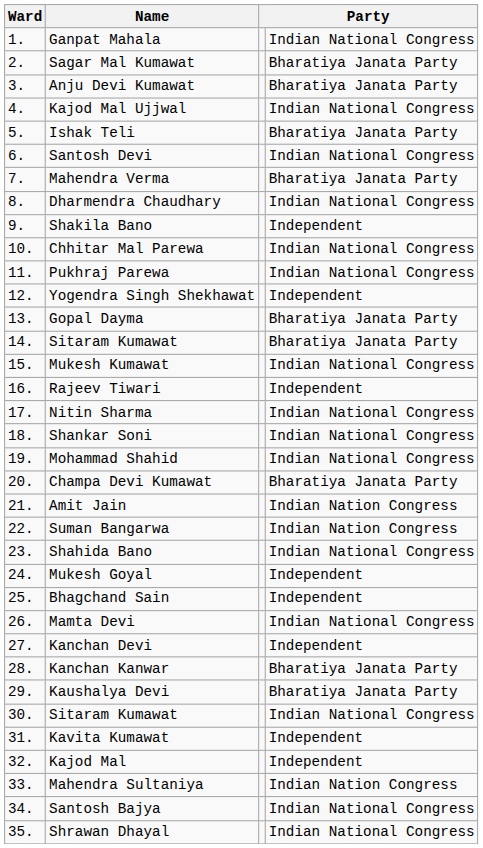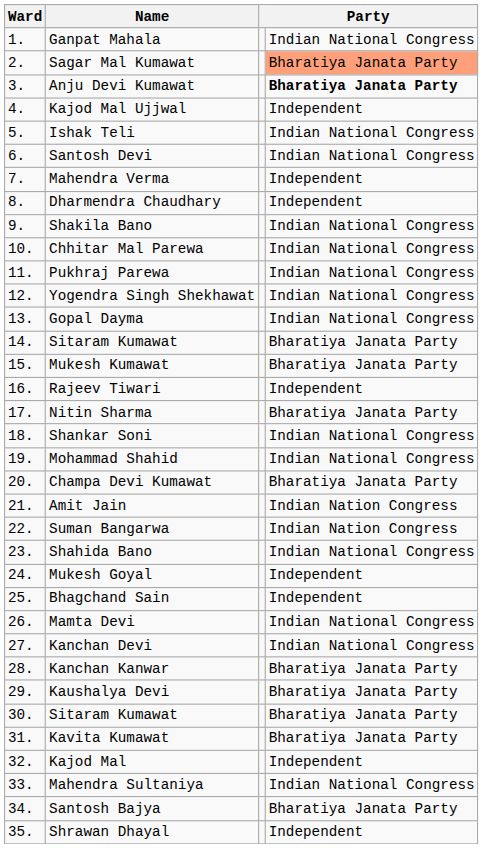 <table class="wikitable sortable">
 <tr>
 <th>Ward</th>
 <th>Name</th>
 <th colspan="2">Party</th>
 </tr>
 <tr>
 <td>1.</td>
 <td>Ganpat Mahala</td>
 <td></td>
 <td>Indian National Congress</td>
 </tr>
 <tr>
 <td>2.</td>
 <td>Sagar Mal Kumawat</td>
 <td></td>
-<td>Bharatiya Janata Party</td>
+<td style="background: lightsalmon;">Bharatiya Janata Party</td>
 </tr>
 <tr>
 <td>3.</td>
 <td>Anju Devi Kumawat</td>
 <td></td>
-<td>Bharatiya Janata Party</td>
+<td><strong>Bharatiya Janata Party</strong></td>
 </tr>
 <tr>
 <td>4.</td>
 <td>Kajod Mal Ujjwal</td>
 <td></td>
-<td>Indian National Congress</td>
+<td>Independent</td>
 </tr>
 <tr>
 <td>5.</td>
 <td>Ishak Teli</td>
 <td></td>
-<td>Bharatiya Janata Party</td>
+<td>Indian National Congress</td>
 </tr>
 <tr>
 <td>6.</td>
 <td>Santosh Devi</td>
 <td></td>
 <td>Indian National Congress</td>
 </tr>
 <tr>
 <td>7.</td>
 <td>Mahendra Verma</td>
 <td></td>
-<td>Bharatiya Janata Party</td>
+<td>Independent</td>
 </tr>
 <tr>
 <td>8.</td>
 <td>Dharmendra Chaudhary</td>
 <td></td>
-<td>Indian National Congress</td>
+<td>Independent</td>
 </tr>
 <tr>
 <td>9.</td>
 <td>Shakila Bano</td>
 <td></td>
-<td>Independent</td>
+<td>Indian National Congress</td>
 </tr>
 <tr>
 <td>10.</td>
 <td>Chhitar Mal Parewa</td>
 <td></td>
 <td>Indian National Congress</td>
 </tr>
 <tr>
 <td>11.</td>
 <td>Pukhraj Parewa</td>
 <td></td>
 <td>Indian National Congress</td>
 </tr>
 <tr>
 <td>12.</td>
 <td>Yogendra Singh Shekhawat</td>
 <td></td>
-<td>Independent</td>
+<td>Indian National Congress</td>
 </tr>
 <tr>
 <td>13.</td>
 <td>Gopal Dayma</td>
 <td></td>
-<td>Bharatiya Janata Party</td>
+<td>Indian National Congress</td>
 </tr>
 <tr>
 <td>14.</td>
 <td>Sitaram Kumawat</td>
 <td></td>
 <td>Bharatiya Janata Party</td>
 </tr>
 <tr>
 <td>15.</td>
 <td>Mukesh Kumawat</td>
 <td></td>
-<td>Indian National Congress</td>
+<td>Bharatiya Janata Party</td>
 </tr>
 <tr>
 <td>16.</td>
 <td>Rajeev Tiwari</td>
 <td></td>
 <td>Independent</td>
 </tr>
 <tr>
 <td>17.</td>
 <td>Nitin Sharma</td>
 <td></td>
-<td>Indian National Congress</td>
+<td>Bharatiya Janata Party</td>
 </tr>
 <tr>
 <td>18.</td>
 <td>Shankar Soni</td>
 <td></td>
 <td>Indian National Congress</td>
 </tr>
 <tr>
 <td>19.</td>
 <td>Mohammad Shahid</td>
 <td></td>
 <td>Indian National Congress</td>
 </tr>
 <tr>
 <td>20.</td>
 <td>Champa Devi Kumawat</td>
 <td></td>
 <td>Bharatiya Janata Party</td>
 </tr>
 <tr>
 <td>21.</td>
 <td>Amit Jain</td>
 <td></td>
 <td>Indian Nation Congress</td>
 </tr>
 <tr>
 <td>22.</td>
 <td>Suman Bangarwa</td>
 <td></td>
 <td>Indian Nation Congress</td>
 </tr>
 <tr>
 <td>23.</td>
 <td>Shahida Bano</td>
 <td></td>
 <td>Indian National Congress</td>
 </tr>
 <tr>
 <td>24.</td>
 <td>Mukesh Goyal</td>
 <td></td>
 <td>Independent</td>
 </tr>
 <tr>
 <td>25.</td>
 <td>Bhagchand Sain</td>
 <td></td>
 <td>Independent</td>
 </tr>
 <tr>
 <td>26.</td>
 <td>Mamta Devi</td>
 <td></td>
 <td>Indian National Congress</td>
 </tr>
 <tr>
 <td>27.</td>
 <td>Kanchan Devi</td>
 <td></td>
-<td>Independent</td>
+<td>Indian National Congress</td>
 </tr>
 <tr>
 <td>28.</td>
 <td>Kanchan  Kanwar</td>
 <td></td>
 <td>Bharatiya Janata Party</td>
 </tr>
 <tr>
 <td>29.</td>
 <td>Kaushalya Devi</td>
 <td></td>
 <td>Bharatiya Janata Party</td>
 </tr>
 <tr>
 <td>30.</td>
 <td>Sitaram Kumawat</td>
 <td></td>
-<td>Indian National Congress</td>
+<td>Bharatiya Janata Party</td>
 </tr>
 <tr>
 <td>31.</td>
 <td>Kavita Kumawat</td>
 <td></td>
-<td>Independent</td>
+<td>Bharatiya Janata Party</td>
 </tr>
 <tr>
 <td>32.</td>
 <td>Kajod Mal</td>
 <td></td>
 <td>Independent</td>
 </tr>
 <tr>
 <td>33.</td>
 <td>Mahendra Sultaniya</td>
 <td></td>
-<td>Indian Nation Congress</td>
+<td>Indian National Congress</td>
 </tr>
 <tr>
 <td>34.</td>
 <td>Santosh Bajya</td>
 <td></td>
-<td>Indian National Congress</td>
+<td>Bharatiya Janata Party</td>
 </tr>
 <tr>
 <td>35.</td>
 <td>Shrawan Dhayal</td>
 <td></td>
-<td>Indian National Congress</td>
+<td>Independent</td>
 </tr>
 </table>
